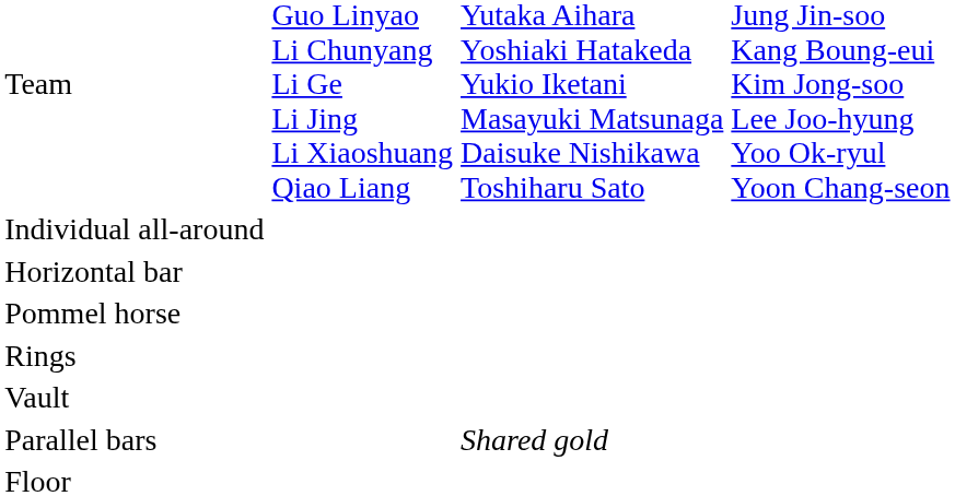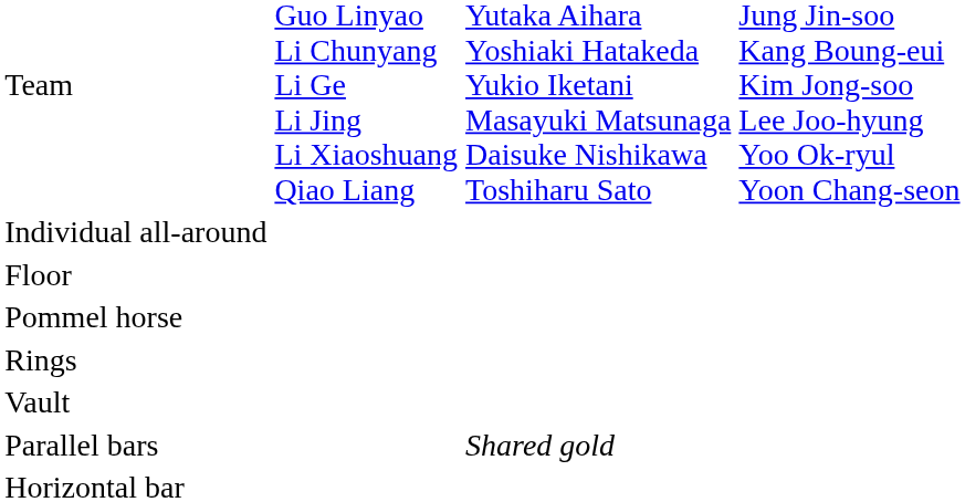 <table>
 <tr>
 <td>Team</td>
 <td><br><a href='#'>Guo Linyao</a><br><a href='#'>Li Chunyang</a><br><a href='#'>Li Ge</a><br><a href='#'>Li Jing</a><br><a href='#'>Li Xiaoshuang</a><br><a href='#'>Qiao Liang</a></td>
 <td><br><a href='#'>Yutaka Aihara</a><br><a href='#'>Yoshiaki Hatakeda</a><br><a href='#'>Yukio Iketani</a><br><a href='#'>Masayuki Matsunaga</a><br><a href='#'>Daisuke Nishikawa</a><br><a href='#'>Toshiharu Sato</a></td>
 <td><br><a href='#'>Jung Jin-soo</a><br><a href='#'>Kang Boung-eui</a><br><a href='#'>Kim Jong-soo</a><br><a href='#'>Lee Joo-hyung</a><br><a href='#'>Yoo Ok-ryul</a><br><a href='#'>Yoon Chang-seon</a></td>
 </tr>
 <tr>
 <td>Individual all-around</td>
 <td></td>
 <td></td>
 <td></td>
 </tr>
 <tr>
-<td>Horizontal bar</td>
+<td>Floor</td>
 <td></td>
 <td></td>
 <td></td>
 </tr>
 <tr>
 <td rowspan=2>Pommel horse</td>
 <td rowspan=2></td>
 <td rowspan=2></td>
 <td></td>
 </tr>
 <tr>
 <td></td>
 </tr>
 <tr>
 <td rowspan=2>Rings</td>
 <td rowspan=2></td>
 <td rowspan=2></td>
 <td></td>
 </tr>
 <tr>
 <td></td>
 </tr>
 <tr>
 <td>Vault</td>
 <td></td>
 <td></td>
 <td></td>
 </tr>
 <tr>
 <td rowspan=2>Parallel bars</td>
 <td></td>
 <td rowspan=2><em>Shared gold</em></td>
 <td></td>
 </tr>
 <tr>
 <td></td>
 <td></td>
 </tr>
 <tr>
-<td>Floor</td>
+<td>Horizontal bar</td>
 <td></td>
 <td></td>
 <td></td>
 </tr>
 </table>
